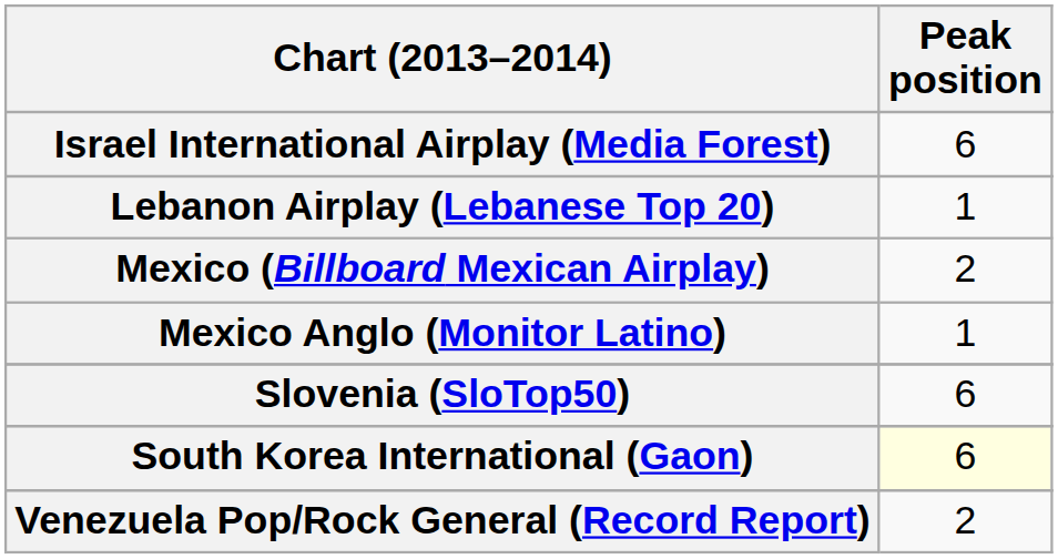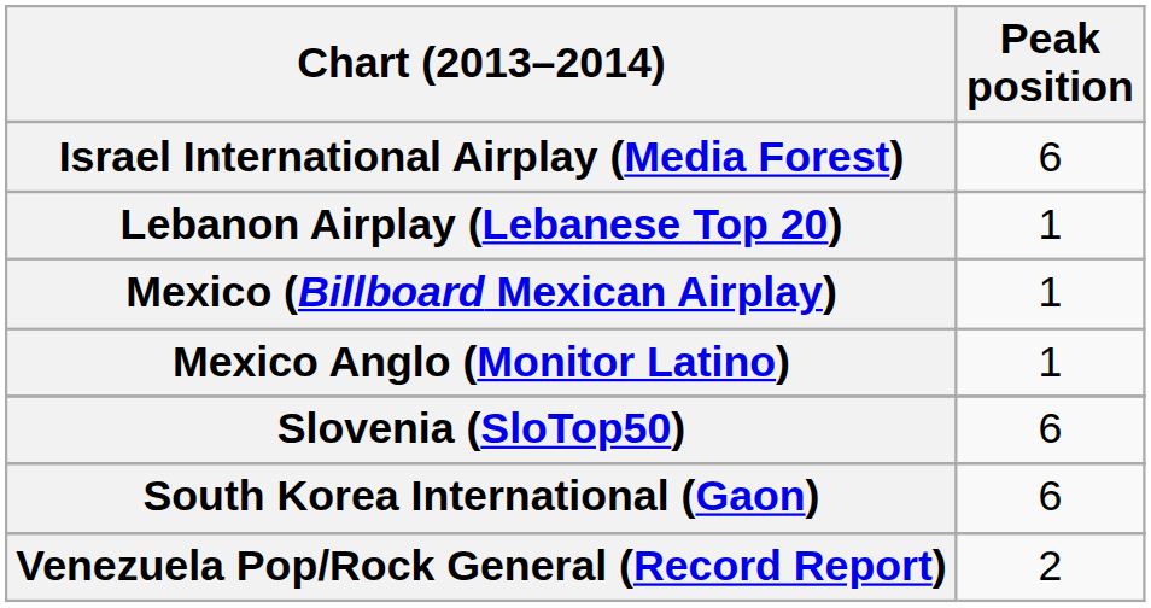 <table class="wikitable sortable plainrowheaders" style="text-align:center">
 <tr>
 <th scope="col">Chart (2013–2014)</th>
 <th scope="col">Peak<br>position</th>
 </tr>
 <tr>
 </tr>
 <tr>
 </tr>
 <tr>
 </tr>
 <tr>
 </tr>
 <tr>
 </tr>
 <tr>
 </tr>
 <tr>
 </tr>
 <tr>
 </tr>
 <tr>
 </tr>
 <tr>
 </tr>
 <tr>
 </tr>
 <tr>
 </tr>
 <tr>
 </tr>
 <tr>
 </tr>
 <tr>
 </tr>
 <tr>
 </tr>
 <tr>
 </tr>
 <tr>
 <th scope="row">Israel International Airplay (<a href='#'>Media Forest</a>)</th>
 <td>6</td>
 </tr>
 <tr>
 </tr>
 <tr>
 <th scope="row">Lebanon Airplay (<a href='#'>Lebanese Top 20</a>)</th>
 <td>1</td>
 </tr>
 <tr>
 <th scope="row">Mexico (<a href='#'><em>Billboard</em> Mexican Airplay</a>)</th>
-<td>2</td>
+<td>1</td>
 </tr>
 <tr>
 <th scope="row">Mexico Anglo (<a href='#'>Monitor Latino</a>)</th>
 <td>1</td>
 </tr>
 <tr>
 </tr>
 <tr>
 </tr>
 <tr>
 </tr>
 <tr>
 </tr>
 <tr>
 </tr>
 <tr>
 </tr>
 <tr>
 <th scope="row">Slovenia (<a href='#'>SloTop50</a>)</th>
 <td>6</td>
 </tr>
 <tr>
 </tr>
 <tr>
 <th scope="row">South Korea International (<a href='#'>Gaon</a>)</th>
-<td style="background: lightyellow;">6</td>
+<td>6</td>
 </tr>
 <tr>
 </tr>
 <tr>
 </tr>
 <tr>
 </tr>
 <tr>
 </tr>
 <tr>
 </tr>
 <tr>
 </tr>
 <tr>
 </tr>
 <tr>
 </tr>
 <tr>
 </tr>
 <tr>
 </tr>
 <tr>
 </tr>
 <tr>
 <th scope="row">Venezuela Pop/Rock General (<a href='#'>Record Report</a>)</th>
 <td>2</td>
 </tr>
 </table>
